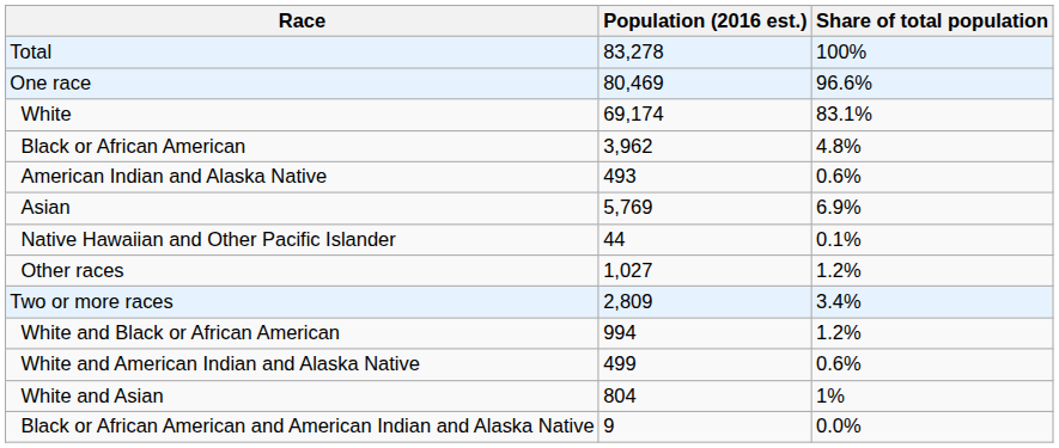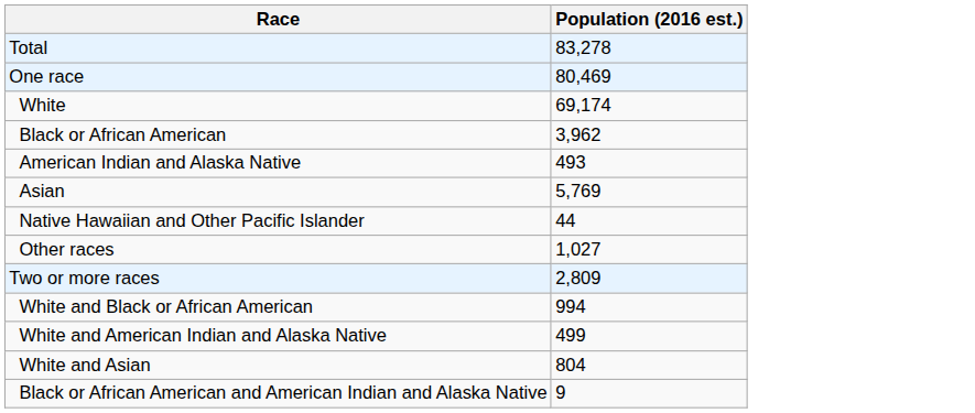 <table class=wikitable>
 <tr>
 <th>Race</th>
 <th>Population (2016 est.)</th>
-<th>Share of total population</th>
 </tr>
 <tr style="background:#e6f3ff">
 <td>Total</td>
 <td>83,278</td>
-<td>100%</td>
 </tr>
 <tr style="background:#e6f3ff">
 <td>One race</td>
 <td>80,469</td>
-<td>96.6%</td>
 </tr>
 <tr>
 <td>  White</td>
 <td>69,174</td>
-<td>83.1%</td>
 </tr>
 <tr>
 <td>  Black or African American</td>
 <td>3,962</td>
-<td>4.8%</td>
 </tr>
 <tr>
 <td>  American Indian and Alaska Native</td>
 <td>493</td>
-<td>0.6%</td>
 </tr>
 <tr>
 <td>  Asian</td>
 <td>5,769</td>
-<td>6.9%</td>
 </tr>
 <tr>
 <td>  Native Hawaiian and Other Pacific Islander</td>
 <td>44</td>
-<td>0.1%</td>
 </tr>
 <tr>
 <td>  Other races</td>
 <td>1,027</td>
-<td>1.2%</td>
 </tr>
 <tr style="background:#e6f3ff">
 <td>Two or more races</td>
 <td>2,809</td>
-<td>3.4%</td>
 </tr>
 <tr>
 <td>  White and Black or African American</td>
 <td>994</td>
-<td>1.2%</td>
 </tr>
 <tr>
 <td>  White and American Indian and Alaska Native</td>
 <td>499</td>
-<td>0.6%</td>
 </tr>
 <tr>
 <td>  White and Asian</td>
 <td>804</td>
-<td>1%</td>
 </tr>
 <tr>
 <td>  Black or African American and American Indian and Alaska Native</td>
 <td>9</td>
-<td>0.0%</td>
 </tr>
 </table>
